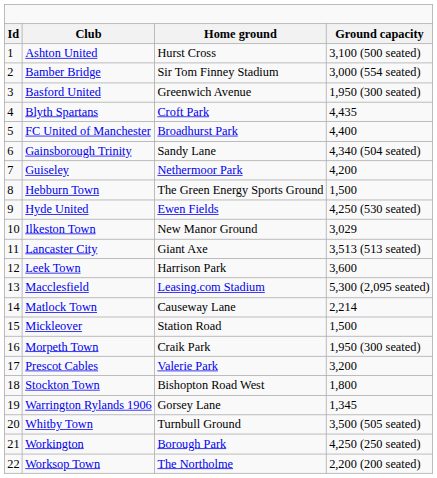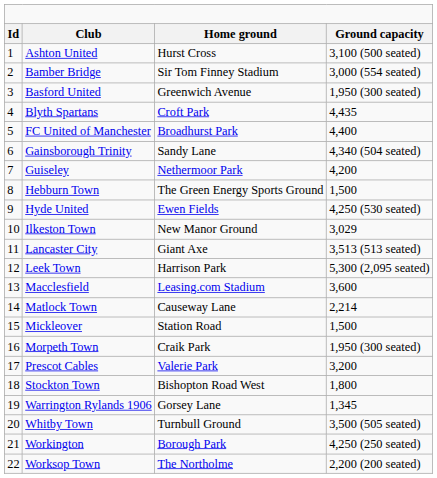 <table class="wikitable sortable">
 <tr>
 <td colspan="4" class="unsortable"><br></td>
 </tr>
 <tr>
 <th>Id</th>
 <th>Club</th>
 <th>Home ground</th>
 <th>Ground capacity</th>
 </tr>
 <tr>
 <td>1</td>
 <td><a href='#'>Ashton United</a></td>
 <td>Hurst Cross</td>
 <td>3,100 (500 seated)</td>
 </tr>
 <tr>
 <td>2</td>
 <td><a href='#'>Bamber Bridge</a></td>
 <td>Sir Tom Finney Stadium</td>
 <td>3,000 (554 seated)</td>
 </tr>
 <tr>
 <td>3</td>
 <td><a href='#'>Basford United</a></td>
 <td>Greenwich Avenue</td>
 <td>1,950 (300 seated)</td>
 </tr>
 <tr>
 <td>4</td>
 <td><a href='#'>Blyth Spartans</a></td>
 <td><a href='#'>Croft Park</a></td>
 <td>4,435</td>
 </tr>
 <tr>
 <td>5</td>
 <td><a href='#'>FC United of Manchester</a></td>
 <td><a href='#'>Broadhurst Park</a></td>
 <td>4,400</td>
 </tr>
 <tr>
 <td>6</td>
 <td><a href='#'>Gainsborough Trinity</a></td>
 <td>Sandy Lane</td>
 <td>4,340 (504 seated)</td>
 </tr>
 <tr>
 <td>7</td>
 <td><a href='#'>Guiseley</a></td>
 <td><a href='#'>Nethermoor Park</a></td>
 <td>4,200</td>
 </tr>
 <tr>
 <td>8</td>
 <td><a href='#'>Hebburn Town</a></td>
 <td>The Green Energy Sports Ground</td>
 <td>1,500</td>
 </tr>
 <tr>
 <td>9</td>
 <td><a href='#'>Hyde United</a></td>
 <td><a href='#'>Ewen Fields</a></td>
 <td>4,250 (530 seated)</td>
 </tr>
 <tr>
 <td>10</td>
 <td><a href='#'>Ilkeston Town</a></td>
 <td>New Manor Ground</td>
 <td>3,029</td>
 </tr>
 <tr>
 <td>11</td>
 <td><a href='#'>Lancaster City</a></td>
 <td>Giant Axe</td>
 <td>3,513 (513 seated)</td>
 </tr>
 <tr>
 <td>12</td>
 <td><a href='#'>Leek Town</a></td>
 <td>Harrison Park</td>
-<td>3,600</td>
+<td>5,300 (2,095 seated)</td>
 </tr>
 <tr>
 <td>13</td>
 <td><a href='#'>Macclesfield</a></td>
 <td><a href='#'>Leasing.com Stadium</a></td>
-<td>5,300 (2,095 seated)</td>
+<td>3,600</td>
 </tr>
 <tr>
 <td>14</td>
 <td><a href='#'>Matlock Town</a></td>
 <td>Causeway Lane</td>
 <td>2,214</td>
 </tr>
 <tr>
 <td>15</td>
 <td><a href='#'>Mickleover</a></td>
 <td>Station Road</td>
 <td>1,500</td>
 </tr>
 <tr>
 <td>16</td>
 <td><a href='#'>Morpeth Town</a></td>
 <td>Craik Park</td>
 <td>1,950 (300 seated)</td>
 </tr>
 <tr>
 <td>17</td>
 <td><a href='#'>Prescot Cables</a></td>
 <td><a href='#'>Valerie Park</a></td>
 <td>3,200</td>
 </tr>
 <tr>
 <td>18</td>
 <td><a href='#'>Stockton Town</a></td>
 <td>Bishopton Road West</td>
 <td>1,800</td>
 </tr>
 <tr>
 <td>19</td>
 <td><a href='#'>Warrington Rylands 1906</a></td>
 <td>Gorsey Lane</td>
 <td>1,345</td>
 </tr>
 <tr>
 <td>20</td>
 <td><a href='#'>Whitby Town</a></td>
 <td>Turnbull Ground</td>
 <td>3,500 (505 seated)</td>
 </tr>
 <tr>
 <td>21</td>
 <td><a href='#'>Workington</a></td>
 <td><a href='#'>Borough Park</a></td>
 <td>4,250 (250 seated)</td>
 </tr>
 <tr>
 <td>22</td>
 <td><a href='#'>Worksop Town</a></td>
 <td><a href='#'>The Northolme</a></td>
 <td>2,200 (200 seated)</td>
 </tr>
 </table>
